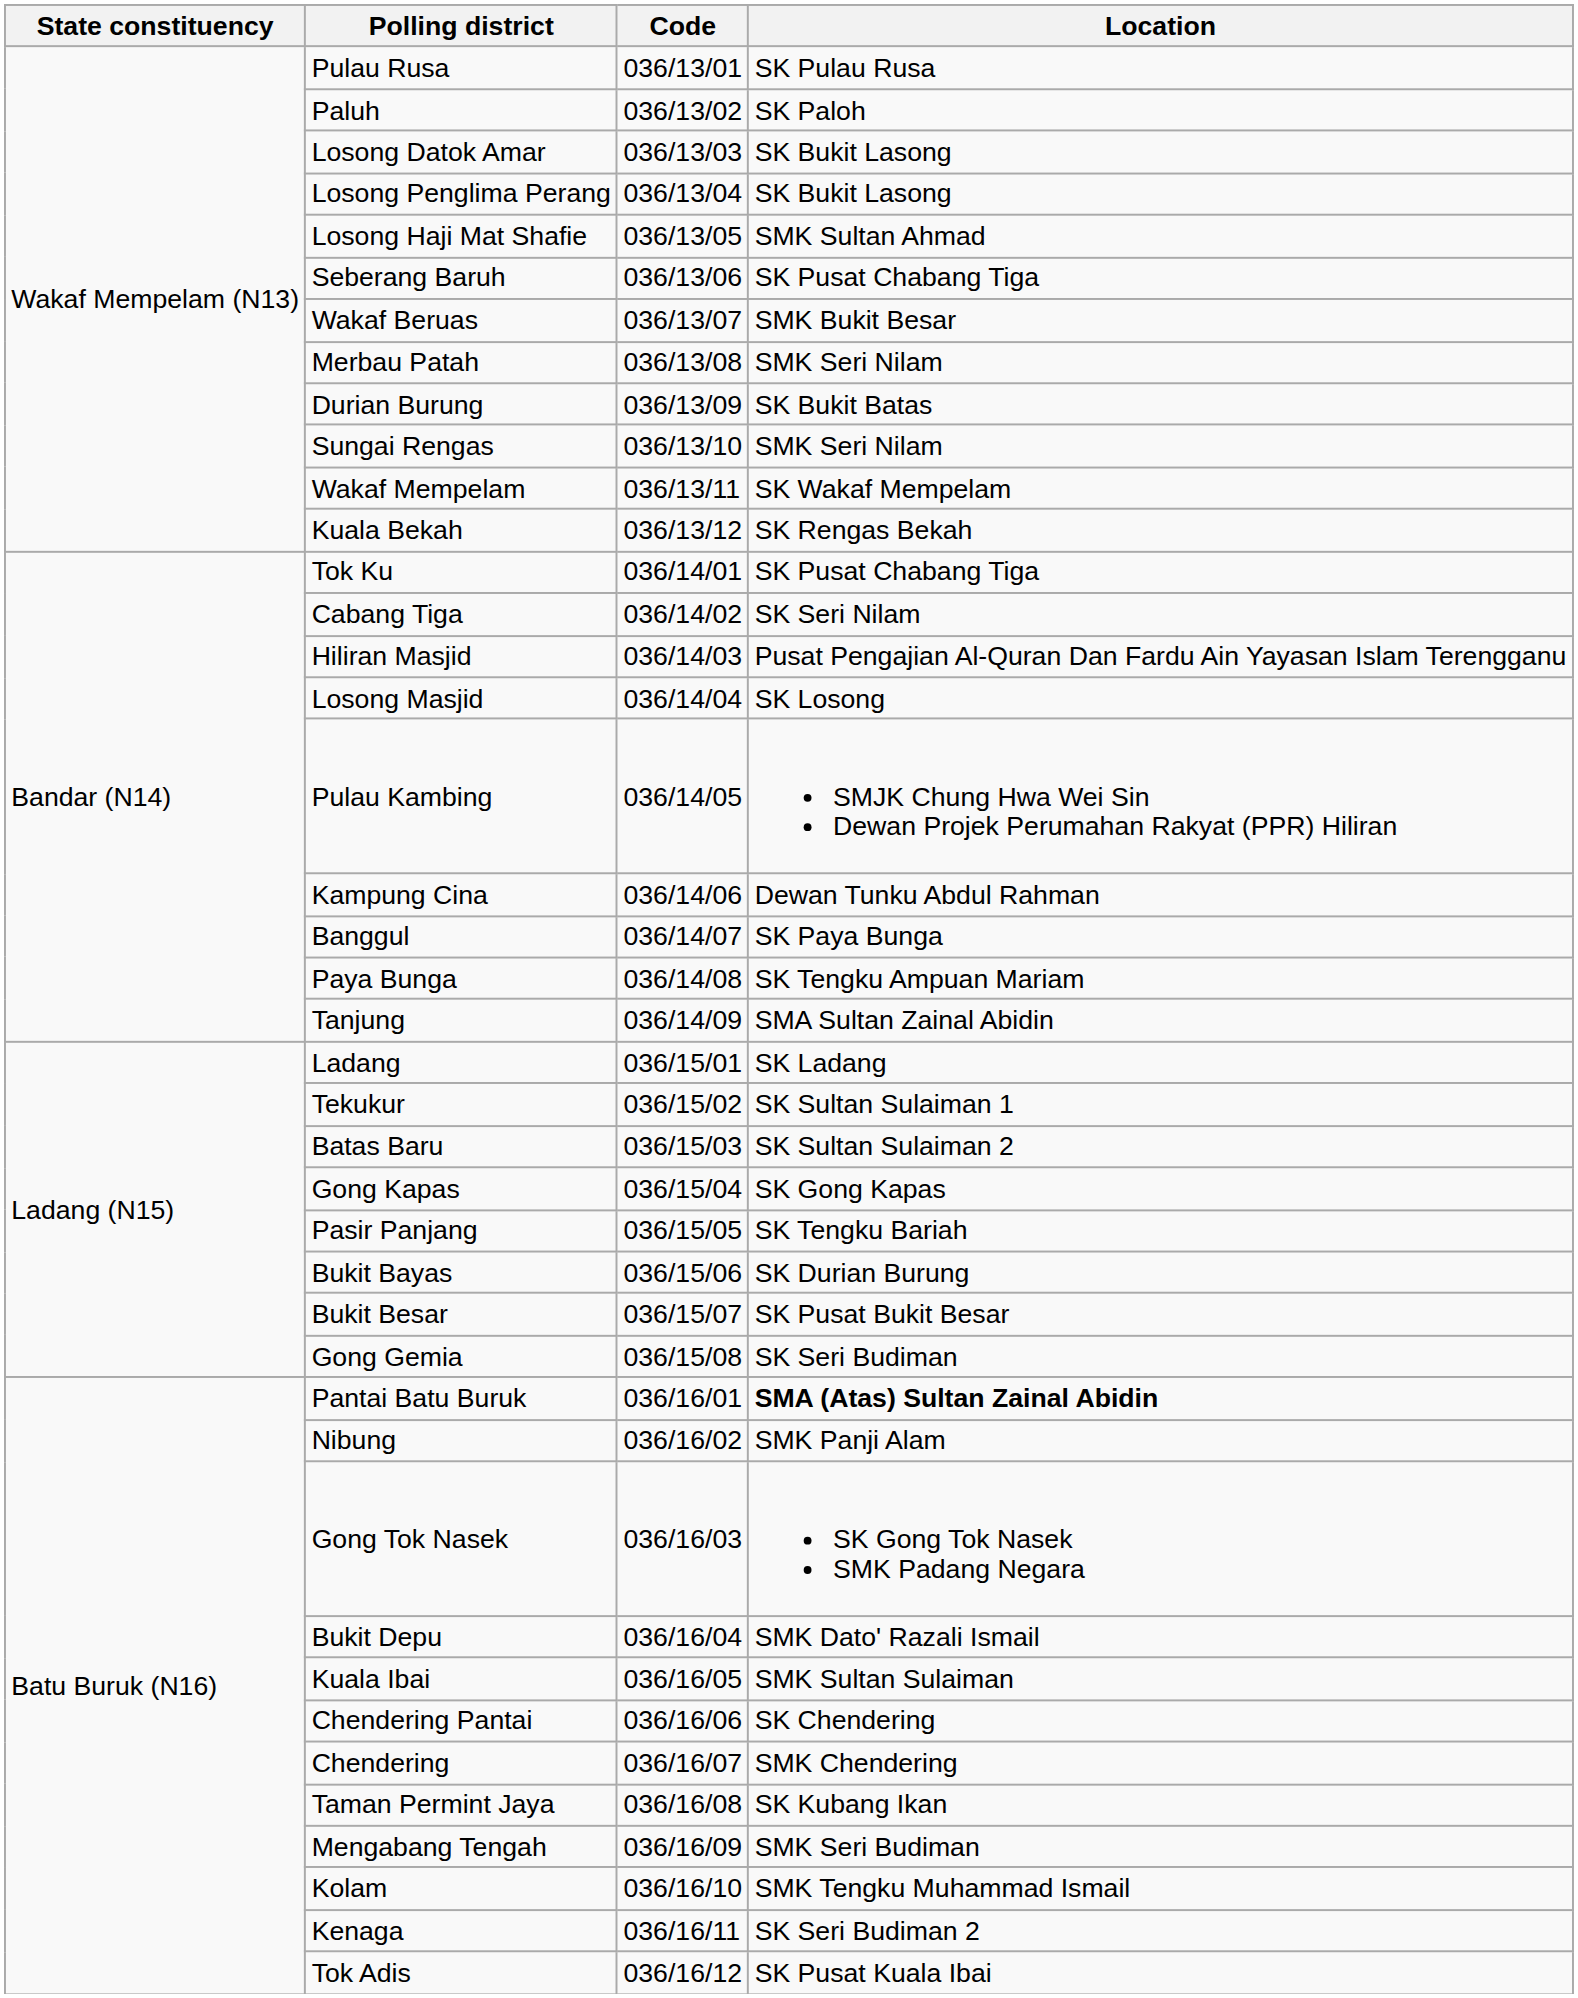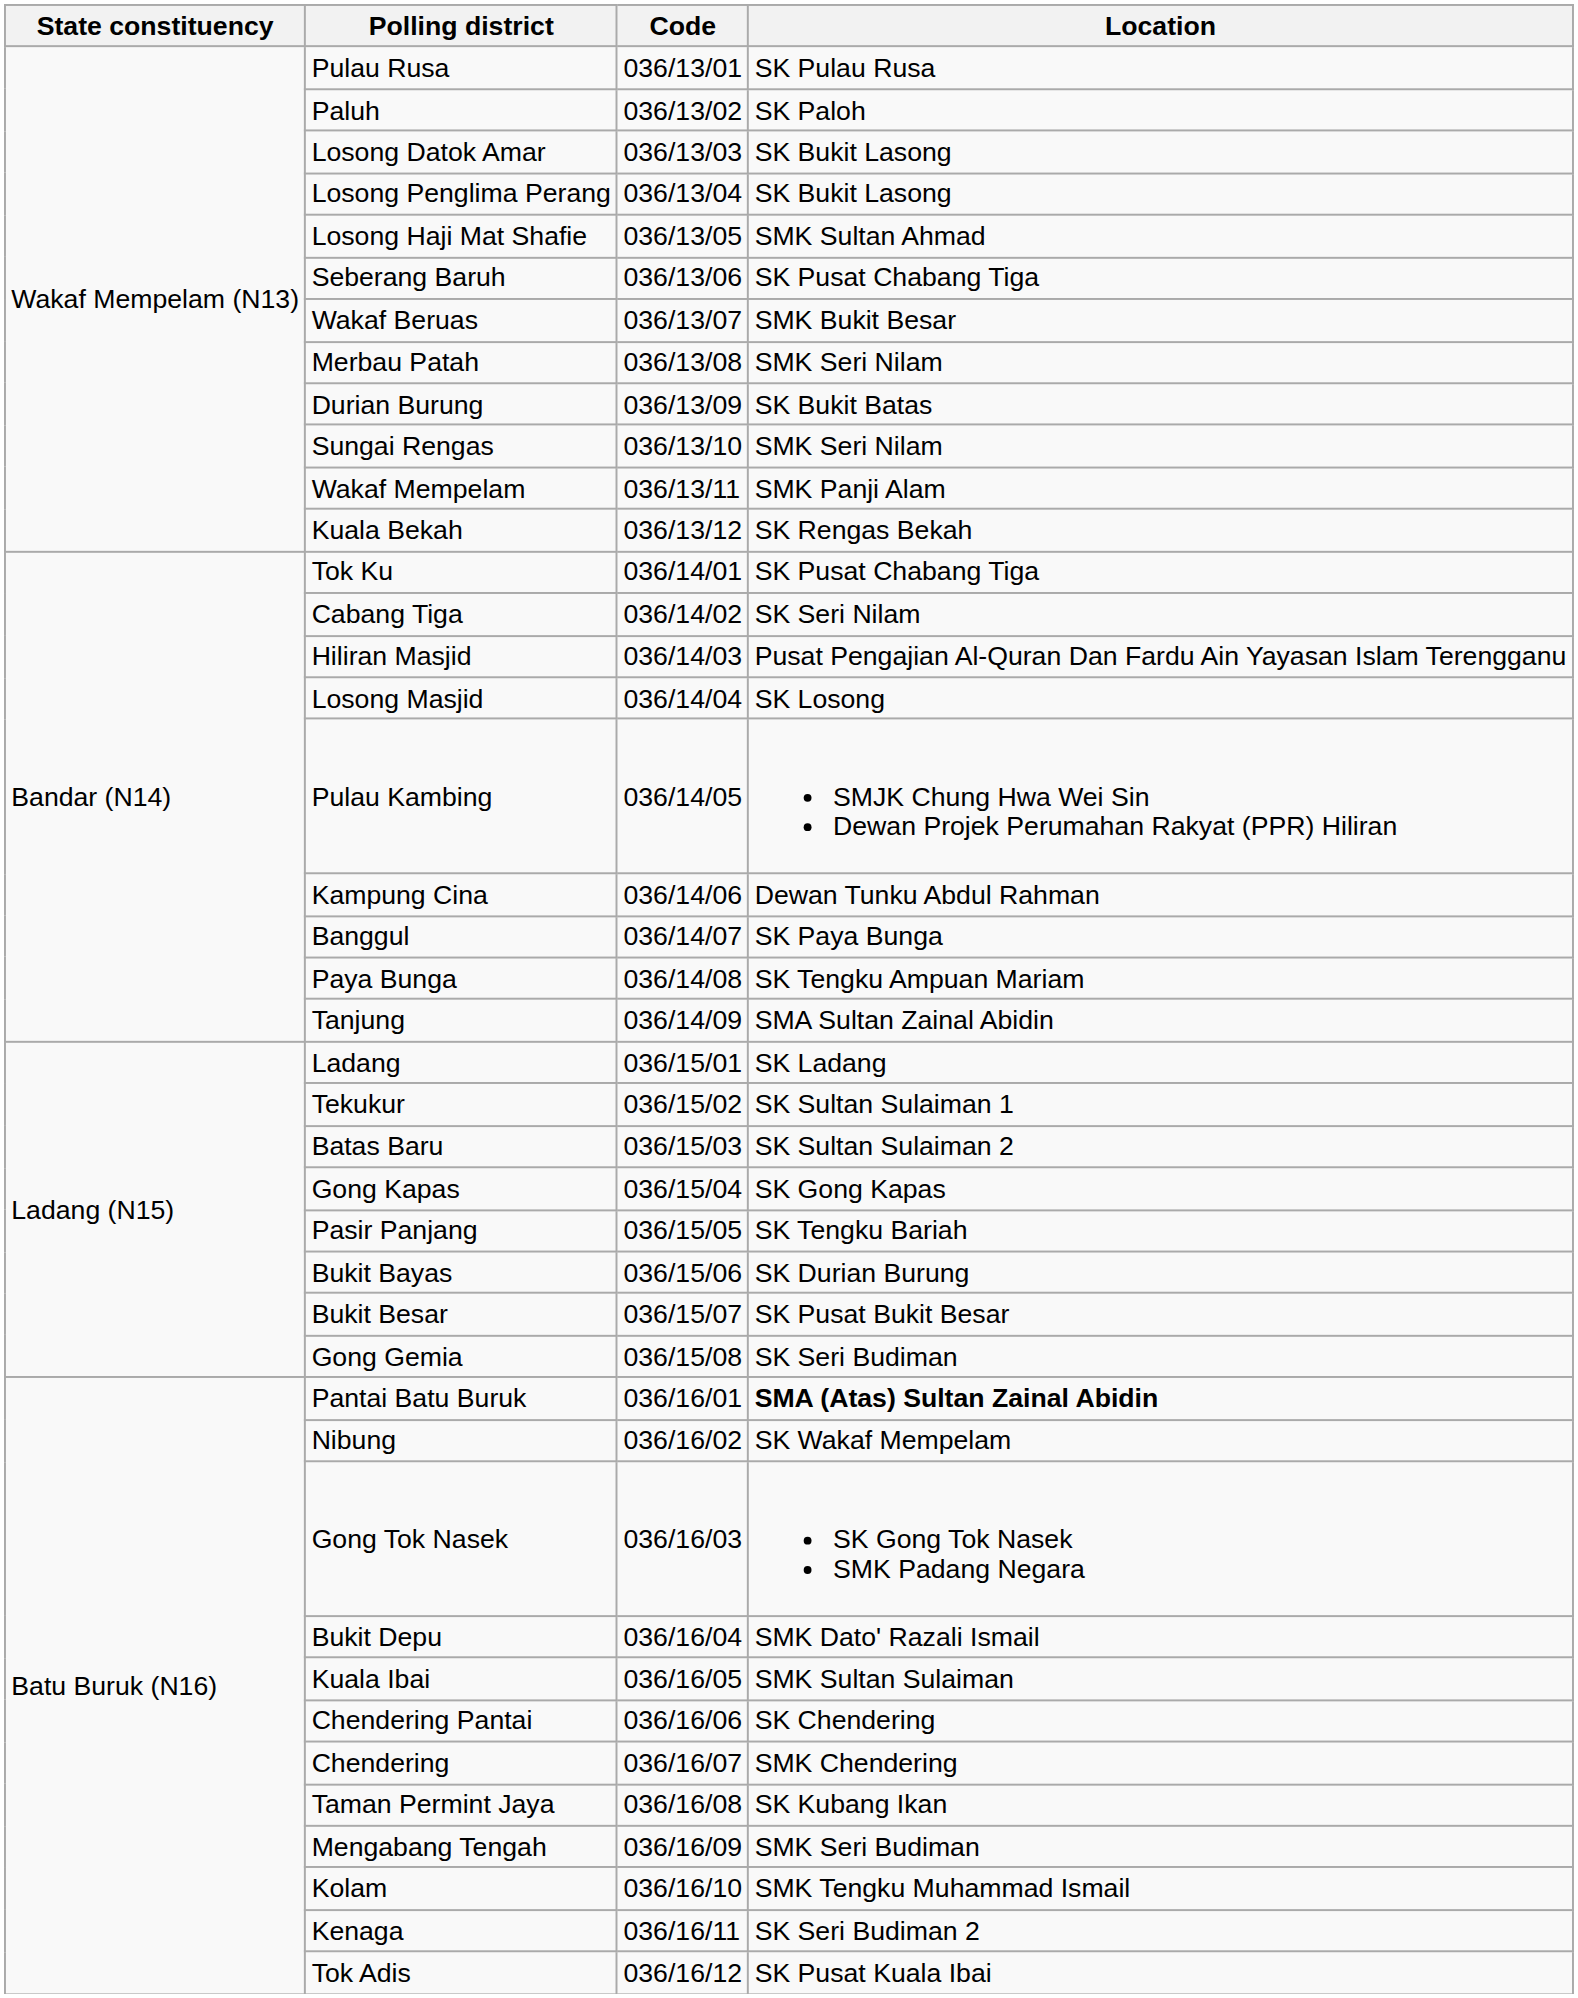 <table class="wikitable sortable mw-collapsible" style="white-space:nowrap;font-size:85%">
 <tr>
 <th>State constituency</th>
 <th>Polling district</th>
 <th>Code</th>
 <th>Location</th>
 </tr>
 <tr>
 <td rowspan="12">Wakaf Mempelam (N13)</td>
 <td>Pulau Rusa</td>
 <td>036/13/01</td>
 <td>SK Pulau Rusa</td>
 </tr>
 <tr>
 <td>Paluh</td>
 <td>036/13/02</td>
 <td>SK Paloh</td>
 </tr>
 <tr>
 <td>Losong Datok Amar</td>
 <td>036/13/03</td>
 <td>SK Bukit Lasong</td>
 </tr>
 <tr>
 <td>Losong Penglima Perang</td>
 <td>036/13/04</td>
 <td>SK Bukit Lasong</td>
 </tr>
 <tr>
 <td>Losong Haji Mat Shafie</td>
 <td>036/13/05</td>
 <td>SMK Sultan Ahmad</td>
 </tr>
 <tr>
 <td>Seberang Baruh</td>
 <td>036/13/06</td>
 <td>SK Pusat Chabang Tiga</td>
 </tr>
 <tr>
 <td>Wakaf Beruas</td>
 <td>036/13/07</td>
 <td>SMK Bukit Besar</td>
 </tr>
 <tr>
 <td>Merbau Patah</td>
 <td>036/13/08</td>
 <td>SMK Seri Nilam</td>
 </tr>
 <tr>
 <td>Durian Burung</td>
 <td>036/13/09</td>
 <td>SK Bukit Batas</td>
 </tr>
 <tr>
 <td>Sungai Rengas</td>
 <td>036/13/10</td>
 <td>SMK Seri Nilam</td>
 </tr>
 <tr>
 <td>Wakaf Mempelam</td>
 <td>036/13/11</td>
-<td>SK Wakaf Mempelam</td>
+<td>SMK Panji Alam</td>
 </tr>
 <tr>
 <td>Kuala Bekah</td>
 <td>036/13/12</td>
 <td>SK Rengas Bekah</td>
 </tr>
 <tr>
 <td rowspan="9">Bandar (N14)</td>
 <td>Tok Ku</td>
 <td>036/14/01</td>
 <td>SK Pusat Chabang Tiga</td>
 </tr>
 <tr>
 <td>Cabang Tiga</td>
 <td>036/14/02</td>
 <td>SK Seri Nilam</td>
 </tr>
 <tr>
 <td>Hiliran Masjid</td>
 <td>036/14/03</td>
 <td>Pusat Pengajian Al-Quran Dan Fardu Ain Yayasan Islam Terengganu</td>
 </tr>
 <tr>
 <td>Losong Masjid</td>
 <td>036/14/04</td>
 <td>SK Losong</td>
 </tr>
 <tr>
 <td>Pulau Kambing</td>
 <td>036/14/05</td>
 <td><br><ul><li>SMJK Chung Hwa Wei Sin</li><li>Dewan Projek Perumahan Rakyat (PPR) Hiliran</li></ul></td>
 </tr>
 <tr>
 <td>Kampung Cina</td>
 <td>036/14/06</td>
 <td>Dewan Tunku Abdul Rahman</td>
 </tr>
 <tr>
 <td>Banggul</td>
 <td>036/14/07</td>
 <td>SK Paya Bunga</td>
 </tr>
 <tr>
 <td>Paya Bunga</td>
 <td>036/14/08</td>
 <td>SK Tengku Ampuan Mariam</td>
 </tr>
 <tr>
 <td>Tanjung</td>
 <td>036/14/09</td>
 <td>SMA Sultan Zainal Abidin</td>
 </tr>
 <tr>
 <td rowspan="8">Ladang (N15)</td>
 <td>Ladang</td>
 <td>036/15/01</td>
 <td>SK Ladang</td>
 </tr>
 <tr>
 <td>Tekukur</td>
 <td>036/15/02</td>
 <td>SK Sultan Sulaiman 1</td>
 </tr>
 <tr>
 <td>Batas Baru</td>
 <td>036/15/03</td>
 <td>SK Sultan Sulaiman 2</td>
 </tr>
 <tr>
 <td>Gong Kapas</td>
 <td>036/15/04</td>
 <td>SK Gong Kapas</td>
 </tr>
 <tr>
 <td>Pasir Panjang</td>
 <td>036/15/05</td>
 <td>SK Tengku Bariah</td>
 </tr>
 <tr>
 <td>Bukit Bayas</td>
 <td>036/15/06</td>
 <td>SK Durian Burung</td>
 </tr>
 <tr>
 <td>Bukit Besar</td>
 <td>036/15/07</td>
 <td>SK Pusat Bukit Besar</td>
 </tr>
 <tr>
 <td>Gong Gemia</td>
 <td>036/15/08</td>
 <td>SK Seri Budiman</td>
 </tr>
 <tr>
 <td rowspan="12">Batu Buruk (N16)</td>
 <td>Pantai Batu Buruk</td>
 <td>036/16/01</td>
 <td><strong>SMA (Atas) Sultan Zainal Abidin</strong></td>
 </tr>
 <tr>
 <td>Nibung</td>
 <td>036/16/02</td>
-<td>SMK Panji Alam</td>
+<td>SK Wakaf Mempelam</td>
 </tr>
 <tr>
 <td>Gong Tok Nasek</td>
 <td>036/16/03</td>
 <td><br><ul><li>SK Gong Tok Nasek</li><li>SMK Padang Negara</li></ul></td>
 </tr>
 <tr>
 <td>Bukit Depu</td>
 <td>036/16/04</td>
 <td>SMK Dato' Razali Ismail</td>
 </tr>
 <tr>
 <td>Kuala Ibai</td>
 <td>036/16/05</td>
 <td>SMK Sultan Sulaiman</td>
 </tr>
 <tr>
 <td>Chendering Pantai</td>
 <td>036/16/06</td>
 <td>SK Chendering</td>
 </tr>
 <tr>
 <td>Chendering</td>
 <td>036/16/07</td>
 <td>SMK Chendering</td>
 </tr>
 <tr>
 <td>Taman Permint Jaya</td>
 <td>036/16/08</td>
 <td>SK Kubang Ikan</td>
 </tr>
 <tr>
 <td>Mengabang Tengah</td>
 <td>036/16/09</td>
 <td>SMK Seri Budiman</td>
 </tr>
 <tr>
 <td>Kolam</td>
 <td>036/16/10</td>
 <td>SMK Tengku Muhammad Ismail</td>
 </tr>
 <tr>
 <td>Kenaga</td>
 <td>036/16/11</td>
 <td>SK Seri Budiman 2</td>
 </tr>
 <tr>
 <td>Tok Adis</td>
 <td>036/16/12</td>
 <td>SK Pusat Kuala Ibai</td>
 </tr>
 </table>
